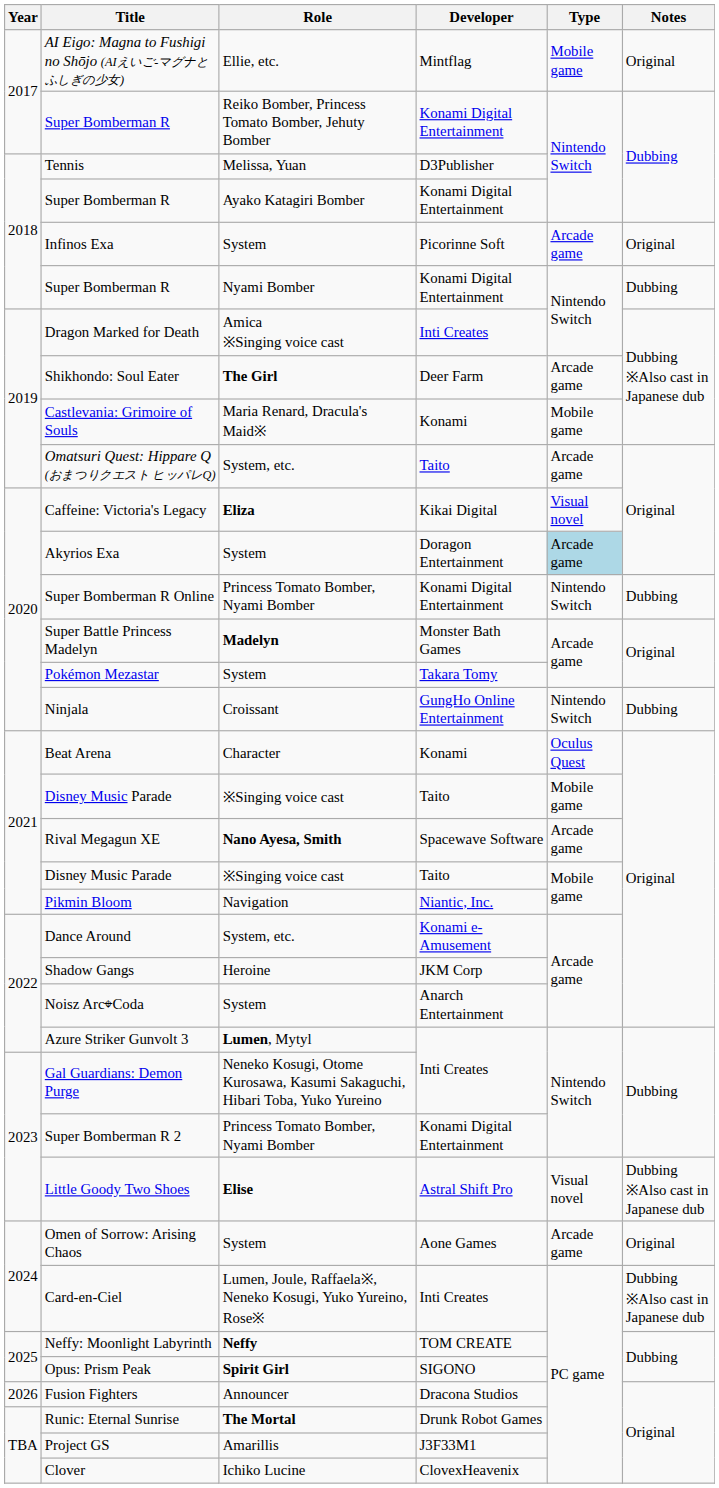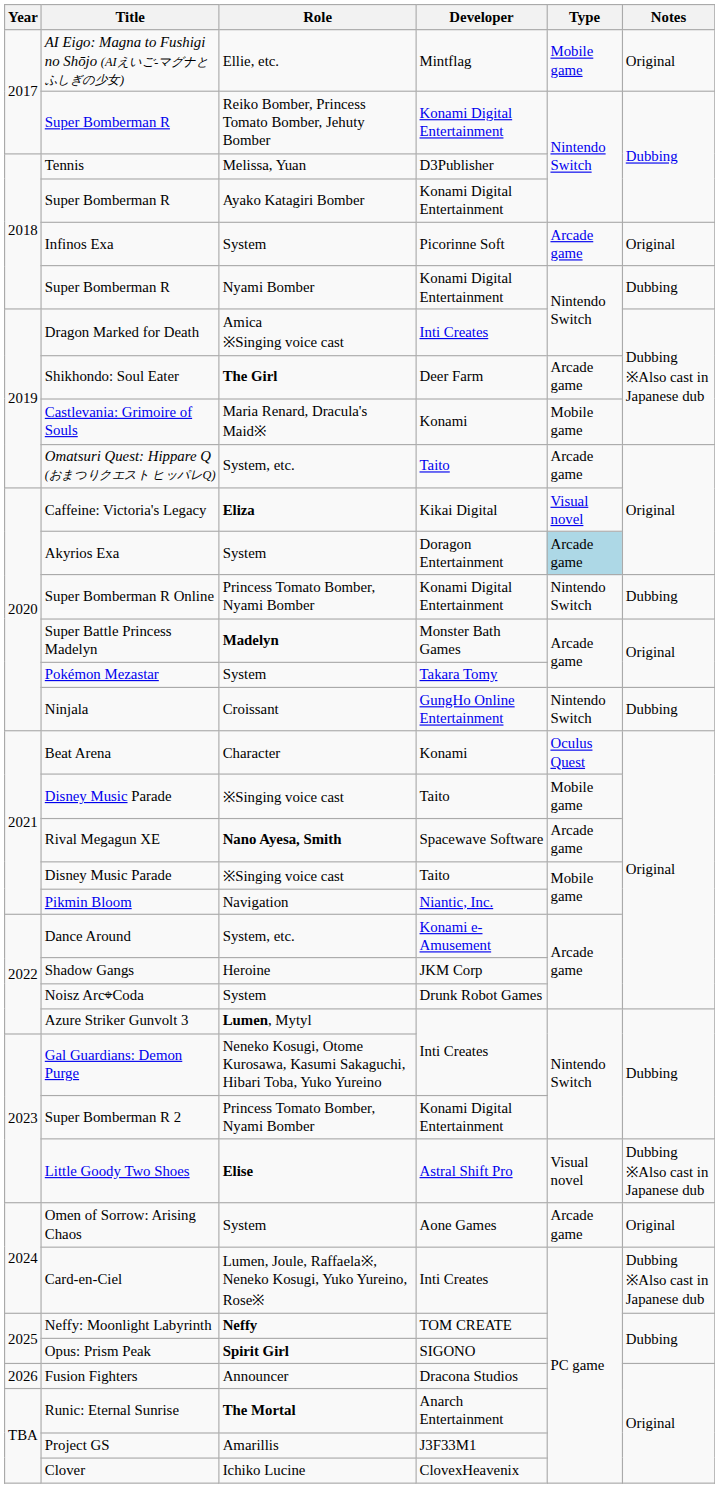 <table class="wikitable" style="font-size:small; margin-right:0px;">
 <tr>
 <th>Year</th>
 <th>Title</th>
 <th>Role</th>
 <th>Developer</th>
 <th>Type</th>
 <th>Notes</th>
 </tr>
 <tr>
 <td rowspan="2">2017</td>
 <td><em>AI Eigo: Magna to Fushigi no Shōjo <small>(AIえいご-マグナとふしぎの少女)</small></em></td>
 <td>Ellie, etc.</td>
 <td>Mintflag</td>
 <td><a href='#'>Mobile game</a></td>
 <td>Original</td>
 </tr>
 <tr>
 <td><a href='#'>Super Bomberman R</a></td>
 <td>Reiko Bomber, Princess Tomato Bomber, Jehuty Bomber</td>
 <td><a href='#'>Konami Digital Entertainment</a></td>
 <td rowspan="3"><a href='#'>Nintendo Switch</a></td>
 <td rowspan="3"><a href='#'>Dubbing</a></td>
 </tr>
 <tr>
 <td rowspan="4">2018</td>
 <td>Tennis</td>
 <td>Melissa, Yuan</td>
 <td>D3Publisher</td>
 </tr>
 <tr>
 <td>Super Bomberman R</td>
 <td>Ayako Katagiri Bomber</td>
 <td>Konami Digital Entertainment</td>
 </tr>
 <tr>
 <td>Infinos Exa</td>
 <td>System</td>
 <td>Picorinne Soft</td>
 <td><a href='#'>Arcade game</a></td>
 <td>Original</td>
 </tr>
 <tr>
 <td>Super Bomberman R</td>
 <td>Nyami Bomber</td>
 <td>Konami Digital Entertainment</td>
 <td rowspan="2">Nintendo Switch</td>
 <td>Dubbing</td>
 </tr>
 <tr>
 <td rowspan="4">2019</td>
 <td>Dragon Marked for Death</td>
 <td>Amica<br>※Singing voice cast</td>
 <td><a href='#'>Inti Creates</a></td>
 <td rowspan="3">Dubbing<br>※Also cast in Japanese dub</td>
 </tr>
 <tr>
 <td>Shikhondo: Soul Eater</td>
 <td><strong>The Girl</strong></td>
 <td>Deer Farm</td>
 <td>Arcade game</td>
 </tr>
 <tr>
 <td><a href='#'>Castlevania: Grimoire of Souls</a></td>
 <td>Maria Renard, Dracula's Maid※</td>
 <td>Konami</td>
 <td>Mobile game</td>
 </tr>
 <tr>
 <td><em>Omatsuri Quest: Hippare Q <small>(おまつりクエスト ヒッパレQ)</small></em></td>
 <td>System, etc.</td>
 <td><a href='#'>Taito</a></td>
 <td>Arcade game</td>
 <td rowspan="3">Original</td>
 </tr>
 <tr>
 <td rowspan="6">2020</td>
 <td>Caffeine: Victoria's Legacy</td>
 <td><strong>Eliza</strong></td>
 <td>Kikai Digital</td>
 <td><a href='#'>Visual novel</a></td>
 </tr>
 <tr>
 <td>Akyrios Exa</td>
 <td>System</td>
 <td>Doragon Entertainment</td>
 <td style="background: lightblue;">Arcade game</td>
 </tr>
 <tr>
 <td>Super Bomberman R Online</td>
 <td>Princess Tomato Bomber, Nyami Bomber</td>
 <td>Konami Digital Entertainment</td>
 <td>Nintendo Switch</td>
 <td>Dubbing</td>
 </tr>
 <tr>
 <td>Super Battle Princess Madelyn</td>
 <td><strong>Madelyn</strong></td>
 <td>Monster Bath Games</td>
 <td rowspan="2">Arcade game</td>
 <td rowspan="2">Original</td>
 </tr>
 <tr>
 <td><a href='#'>Pokémon Mezastar</a></td>
 <td>System</td>
 <td><a href='#'>Takara Tomy</a></td>
 </tr>
 <tr>
 <td>Ninjala</td>
 <td>Croissant</td>
 <td><a href='#'>GungHo Online Entertainment</a></td>
 <td>Nintendo Switch</td>
 <td>Dubbing</td>
 </tr>
 <tr>
 <td rowspan="5">2021</td>
 <td>Beat Arena</td>
 <td>Character</td>
 <td>Konami</td>
 <td><a href='#'>Oculus Quest</a></td>
 <td rowspan="8">Original</td>
 </tr>
 <tr>
 <td><a href='#'>Disney Music</a> Parade</td>
 <td>※Singing voice cast</td>
 <td>Taito</td>
 <td>Mobile game</td>
 </tr>
 <tr>
 <td>Rival Megagun XE</td>
 <td><strong>Nano Ayesa, Smith</strong></td>
 <td>Spacewave Software</td>
 <td>Arcade game</td>
 </tr>
 <tr>
 <td>Disney Music Parade</td>
 <td>※Singing voice cast</td>
 <td>Taito</td>
 <td rowspan="2">Mobile game</td>
 </tr>
 <tr>
 <td><a href='#'>Pikmin Bloom</a></td>
 <td>Navigation</td>
 <td><a href='#'>Niantic, Inc.</a></td>
 </tr>
 <tr>
 <td rowspan="4">2022</td>
 <td>Dance Around</td>
 <td>System, etc.</td>
 <td><a href='#'>Konami e-Amusement</a></td>
 <td rowspan="3">Arcade game</td>
 </tr>
 <tr>
 <td>Shadow Gangs</td>
 <td>Heroine</td>
 <td>JKM Corp</td>
 </tr>
 <tr>
 <td>Noisz Arc⌖Coda</td>
 <td>System</td>
-<td>Anarch Entertainment</td>
+<td>Drunk Robot Games</td>
 </tr>
 <tr>
 <td>Azure Striker Gunvolt 3</td>
 <td><strong>Lumen</strong>, Mytyl</td>
 <td rowspan="2">Inti Creates</td>
 <td rowspan="3">Nintendo Switch</td>
 <td rowspan="3">Dubbing</td>
 </tr>
 <tr>
 <td rowspan="3">2023</td>
 <td><a href='#'>Gal Guardians: Demon Purge</a></td>
 <td>Neneko Kosugi, Otome Kurosawa, Kasumi Sakaguchi, Hibari Toba, Yuko Yureino</td>
 </tr>
 <tr>
 <td>Super Bomberman R 2</td>
 <td>Princess Tomato Bomber, Nyami Bomber</td>
 <td>Konami Digital Entertainment</td>
 </tr>
 <tr>
 <td><a href='#'>Little Goody Two Shoes</a></td>
 <td><strong>Elise</strong></td>
 <td><a href='#'>Astral Shift Pro</a></td>
 <td>Visual novel</td>
 <td>Dubbing<br>※Also cast in Japanese dub</td>
 </tr>
 <tr>
 <td rowspan="2">2024</td>
 <td>Omen of Sorrow: Arising Chaos</td>
 <td>System</td>
 <td>Aone Games</td>
 <td>Arcade game</td>
 <td>Original</td>
 </tr>
 <tr>
 <td>Card-en-Ciel</td>
 <td>Lumen, Joule, Raffaela※, Neneko Kosugi, Yuko Yureino, Rose※</td>
 <td>Inti Creates</td>
 <td rowspan="7">PC game</td>
 <td>Dubbing<br>※Also cast in Japanese dub</td>
 </tr>
 <tr>
 <td rowspan="2">2025</td>
 <td>Neffy: Moonlight Labyrinth</td>
 <td><strong>Neffy</strong></td>
 <td>TOM CREATE</td>
 <td rowspan="2">Dubbing</td>
 </tr>
 <tr>
 <td>Opus: Prism Peak</td>
 <td><strong>Spirit Girl</strong></td>
 <td>SIGONO</td>
 </tr>
 <tr>
 <td>2026</td>
 <td>Fusion Fighters</td>
 <td>Announcer</td>
 <td>Dracona Studios</td>
 <td rowspan="4">Original</td>
 </tr>
 <tr>
 <td rowspan="3">TBA</td>
 <td>Runic: Eternal Sunrise</td>
 <td><strong>The Mortal</strong></td>
-<td>Drunk Robot Games</td>
+<td>Anarch Entertainment</td>
 </tr>
 <tr>
 <td>Project GS</td>
 <td>Amarillis</td>
 <td>J3F33M1</td>
 </tr>
 <tr>
 <td>Clover</td>
 <td>Ichiko Lucine</td>
 <td>ClovexHeavenix</td>
 </tr>
 </table>
